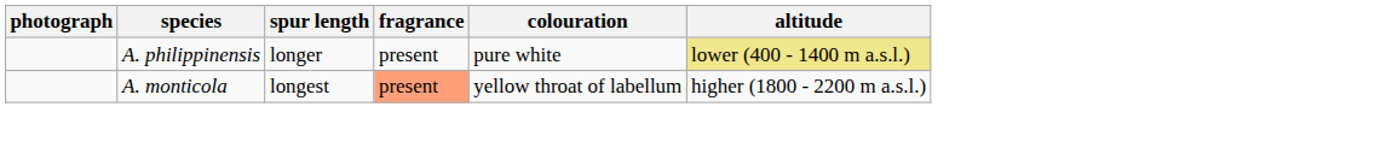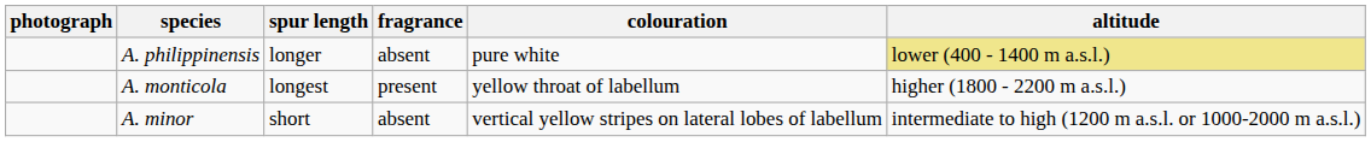 <table class="wikitable">
 <tr>
 <th>photograph</th>
 <th>species</th>
 <th>spur length</th>
 <th>fragrance</th>
 <th>colouration</th>
 <th>altitude</th>
 </tr>
 <tr>
 <td></td>
 <td><em>A. philippinensis</em></td>
 <td>longer</td>
-<td>present</td>
+<td>absent</td>
 <td>pure white</td>
 <td style="background: khaki;">lower (400 - 1400 m a.s.l.)</td>
 </tr>
 <tr>
 <td></td>
 <td><em>A. monticola</em></td>
 <td>longest</td>
-<td style="background: lightsalmon;">present</td>
+<td>present</td>
 <td>yellow throat of labellum</td>
 <td>higher (1800 - 2200 m a.s.l.)</td>
 </tr>
+<tr>
+<td></td>
+<td><em>A. minor</em></td>
+<td>short</td>
+<td>absent</td>
+<td>vertical yellow stripes on lateral lobes of labellum</td>
+<td>intermediate to high (1200 m a.s.l. or 1000-2000 m a.s.l.)</td>
+</tr>
 </table>
